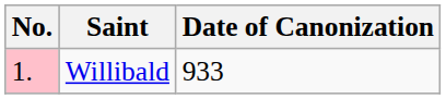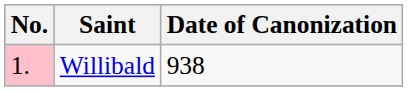 <table class="wikitable">
 <tr>
 <th>No.</th>
 <th>Saint</th>
 <th>Date of Canonization</th>
 </tr>
 <tr>
 <td style="background: pink;">1.</td>
 <td><a href='#'>Willibald</a></td>
-<td>933</td>
+<td>938</td>
 </tr>
 </table>
